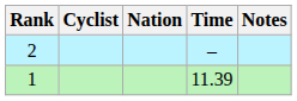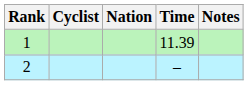 <table class="wikitable sortable" style="text-align:center">
 <tr>
 <th>Rank</th>
 <th>Cyclist</th>
 <th>Nation</th>
 <th>Time</th>
 <th>Notes</th>
 </tr>
+<tr bgcolor=bbf3bb>
+<td>1</td>
+<td align=left></td>
+<td align=left></td>
+<td>11.39</td>
+<td></td>
+</tr>
 <tr bgcolor=bbf3ff>
 <td>2</td>
 <td align=left></td>
 <td align=left></td>
 <td>–</td>
 <td></td>
 </tr>
-<tr bgcolor=bbf3bb>
-<td>1</td>
-<td align=left></td>
-<td align=left></td>
-<td>11.39</td>
-<td></td>
-</tr>
 </table>
